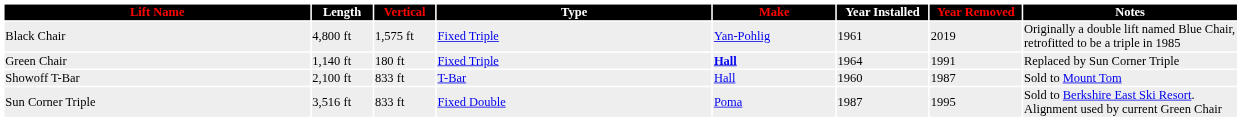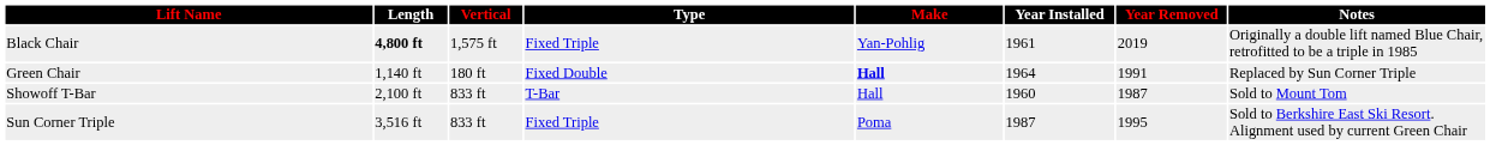 <table ->
 <tr>
 <th style="width:20%; background:black; color:red;">Lift Name</th>
 <th style="width:04%; background:black; color:white;">Length</th>
 <th style="width:04%; background:black; color:red;">Vertical</th>
 <th style="width:18%; background:black; color:white;">Type</th>
 <th style="width:08%; background:black; color:red;">Make</th>
 <th style="width:06%; background:black; color:white;">Year Installed</th>
 <th style="width:06%; background:black; color:red;">Year Removed</th>
 <th style="width:14%; background:black; color:white;">Notes</th>
 </tr>
 <tr style="background:#eee; color:black;">
 <td>Black Chair</td>
-<td>4,800 ft</td>
+<td><strong>4,800 ft</strong></td>
 <td>1,575 ft</td>
 <td><a href='#'>Fixed Triple</a></td>
 <td><a href='#'>Yan-Pohlig</a></td>
 <td>1961</td>
 <td>2019</td>
 <td>Originally a double lift named Blue Chair, retrofitted to be a triple in 1985</td>
 </tr>
 <tr style="background:#eee; color:black;">
 <td>Green Chair</td>
 <td>1,140 ft</td>
 <td>180 ft</td>
-<td><a href='#'>Fixed Triple</a></td>
+<td><a href='#'>Fixed Double</a></td>
 <td><strong><a href='#'>Hall</a></strong></td>
 <td>1964</td>
 <td>1991</td>
 <td>Replaced by Sun Corner Triple</td>
 </tr>
 <tr style="background:#eee; color:black;">
 <td>Showoff T-Bar</td>
 <td>2,100 ft</td>
 <td>833 ft</td>
 <td><a href='#'>T-Bar</a></td>
 <td><a href='#'>Hall</a></td>
 <td>1960</td>
 <td>1987</td>
 <td>Sold to <a href='#'>Mount Tom</a></td>
 </tr>
 <tr style="background:#eee; color:black;">
 <td>Sun Corner Triple</td>
 <td>3,516 ft</td>
 <td>833 ft</td>
-<td><a href='#'>Fixed Double</a></td>
+<td><a href='#'>Fixed Triple</a></td>
 <td><a href='#'>Poma</a></td>
 <td>1987</td>
 <td>1995</td>
 <td>Sold to <a href='#'>Berkshire East Ski Resort</a>. Alignment used by current Green Chair</td>
 </tr>
 </table>
